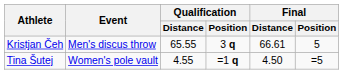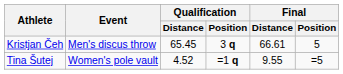 <table class=wikitable style="font-size:90%">
 <tr>
 <th rowspan="2">Athlete</th>
 <th rowspan="2">Event</th>
 <th colspan="2">Qualification</th>
 <th colspan="2">Final</th>
 </tr>
 <tr style="font-size:95%">
 <th>Distance</th>
 <th>Position</th>
 <th>Distance</th>
 <th>Position</th>
 </tr>
 <tr align=center>
 <td align=left><a href='#'>Kristjan Čeh</a></td>
 <td align=left><a href='#'>Men's discus throw</a></td>
-<td>65.55</td>
+<td>65.45</td>
 <td>3 <strong>q</strong></td>
 <td>66.61</td>
 <td>5</td>
 </tr>
 <tr align=center>
 <td align=left><a href='#'>Tina Šutej</a></td>
 <td align=left><a href='#'>Women's pole vault</a></td>
-<td>4.55</td>
+<td>4.52</td>
 <td>=1 <strong>q</strong></td>
-<td>4.50</td>
+<td>9.55</td>
 <td>=5</td>
 </tr>
 </table>
